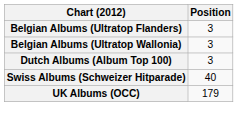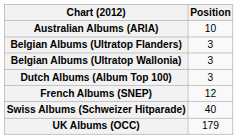 <table class="wikitable sortable plainrowheaders" style="text-align:center">
 <tr>
 <th scope="col">Chart (2012)</th>
 <th scope="col">Position</th>
+</tr>
+<tr>
+<th scope="row">Australian Albums (ARIA)</th>
+<td>10</td>
 </tr>
 <tr>
 <th scope="row">Belgian Albums (Ultratop Flanders)</th>
 <td>3</td>
 </tr>
 <tr>
 <th scope="row">Belgian Albums (Ultratop Wallonia)</th>
 <td>3</td>
 </tr>
 <tr>
 <th scope="row">Dutch Albums (Album Top 100)</th>
 <td>3</td>
 </tr>
 <tr>
+<th scope="row">French Albums (SNEP)</th>
+<td>12</td>
+</tr>
+<tr>
 <th scope="row">Swiss Albums (Schweizer Hitparade)</th>
 <td>40</td>
 </tr>
 <tr>
 <th scope="row">UK Albums (OCC)</th>
 <td>179</td>
 </tr>
 </table>
